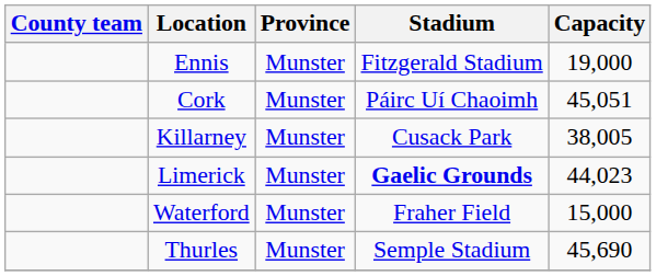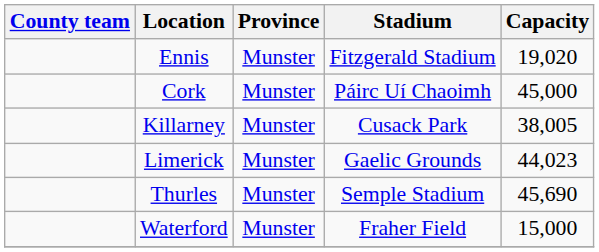 <table class="wikitable sortable" style="text-align:center">
 <tr>
 <th><a href='#'>County team</a></th>
 <th>Location</th>
 <th>Province</th>
 <th>Stadium</th>
 <th>Capacity</th>
 </tr>
 <tr>
 <td style="text-align:left"> </td>
 <td><a href='#'>Ennis</a></td>
 <td><a href='#'>Munster</a></td>
 <td><a href='#'>Fitzgerald Stadium</a></td>
-<td>19,000</td>
+<td>19,020</td>
 </tr>
 <tr>
 <td style="text-align:left"> </td>
 <td><a href='#'>Cork</a></td>
 <td><a href='#'>Munster</a></td>
 <td><a href='#'>Páirc Uí Chaoimh</a></td>
-<td>45,051</td>
+<td>45,000</td>
 </tr>
 <tr>
 <td style="text-align:left"> </td>
 <td><a href='#'>Killarney</a></td>
 <td><a href='#'>Munster</a></td>
 <td><a href='#'>Cusack Park</a></td>
 <td>38,005</td>
 </tr>
 <tr>
 <td style="text-align:left"> </td>
 <td><a href='#'>Limerick</a></td>
 <td><a href='#'>Munster</a></td>
-<td><strong><a href='#'>Gaelic Grounds</a></strong></td>
+<td><a href='#'>Gaelic Grounds</a></td>
 <td>44,023</td>
+</tr>
+<tr>
+<td style="text-align:left"> </td>
+<td><a href='#'>Thurles</a></td>
+<td><a href='#'>Munster</a></td>
+<td><a href='#'>Semple Stadium</a></td>
+<td>45,690</td>
 </tr>
 <tr>
 <td style="text-align:left"> </td>
 <td><a href='#'>Waterford</a></td>
 <td><a href='#'>Munster</a></td>
 <td><a href='#'>Fraher Field</a></td>
 <td>15,000</td>
 </tr>
 <tr>
-<td style="text-align:left"> </td>
-<td><a href='#'>Thurles</a></td>
-<td><a href='#'>Munster</a></td>
-<td><a href='#'>Semple Stadium</a></td>
-<td>45,690</td>
-</tr>
-<tr>
 </tr>
 </table>
